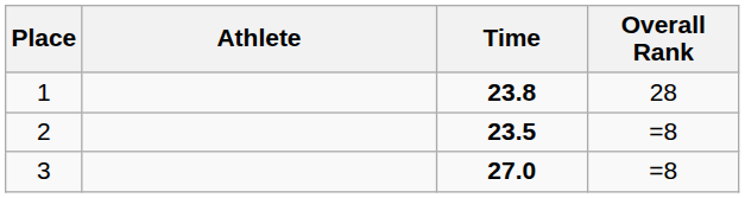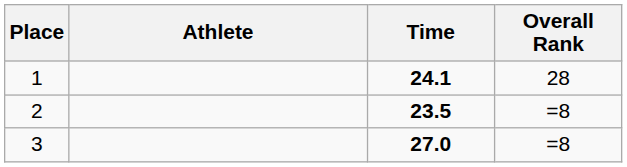 <table class=wikitable style="text-align:center">
 <tr>
 <th width=20>Place</th>
 <th width=220>Athlete</th>
 <th width=90>Time</th>
 <th width=90>Overall Rank</th>
 </tr>
 <tr>
 <td>1</td>
 <td align=left></td>
-<td><strong>23.8</strong></td>
+<td><strong>24.1</strong></td>
 <td>28</td>
 </tr>
 <tr>
 <td>2</td>
 <td align=left></td>
 <td><strong>23.5</strong></td>
 <td>=8</td>
 </tr>
 <tr>
 <td>3</td>
 <td align=left></td>
 <td><strong>27.0</strong></td>
 <td>=8</td>
 </tr>
 </table>
